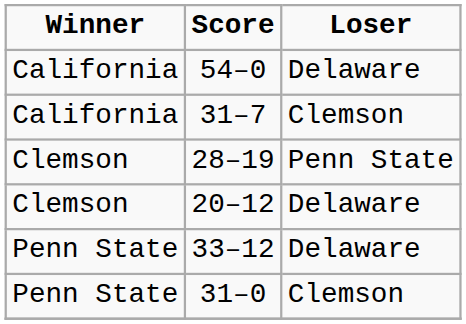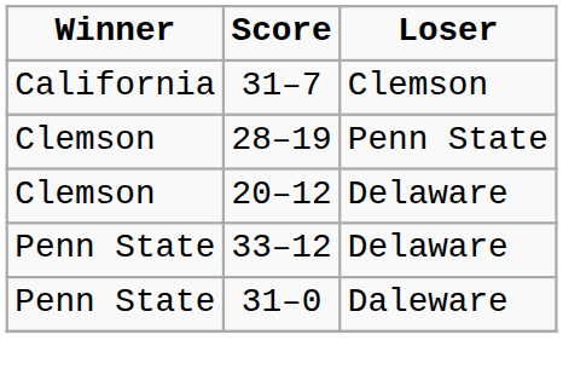 <table class="wikitable" style="margin:0.5em auto; font-size:95%">
 <tr>
 <td align="center"><strong>Winner</strong></td>
 <td align="center"><strong>Score</strong></td>
 <td align="center"><strong>Loser</strong></td>
-</tr>
-<tr>
-<td>California</td>
-<td align="center">54–0</td>
-<td>Delaware</td>
 </tr>
 <tr>
 <td>California</td>
 <td align="center">31–7</td>
 <td>Clemson</td>
 </tr>
 <tr>
 <td>Clemson</td>
 <td align="center">28–19</td>
 <td>Penn State</td>
 </tr>
 <tr>
 <td>Clemson</td>
 <td align="center">20–12</td>
 <td>Delaware</td>
 </tr>
 <tr>
 <td>Penn State</td>
 <td align="center">33–12</td>
 <td>Delaware</td>
 </tr>
 <tr>
 <td>Penn State</td>
 <td align="center">31–0</td>
-<td>Clemson</td>
+<td>Daleware</td>
 </tr>
 <tr>
 </tr>
 </table>
